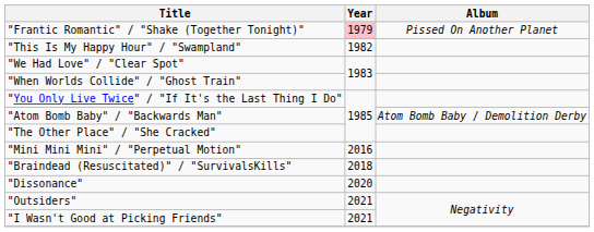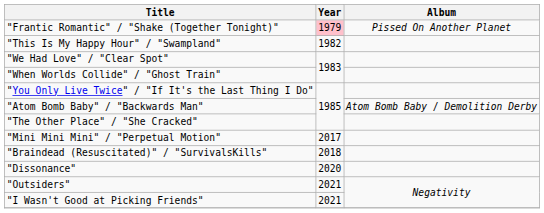 <table class="wikitable" style="text-align:center;">
 <tr>
 <th scope="col">Title</th>
 <th scope="col">Year</th>
 <th scope="col">Album</th>
 </tr>
 <tr>
 <td align="left">"Frantic Romantic" / "Shake (Together Tonight)"</td>
 <td style="background: pink;">1979</td>
 <td><em>Pissed On Another Planet</em></td>
 </tr>
 <tr>
 <td align="left">"This Is My Happy Hour" / "Swampland"</td>
 <td>1982</td>
 <td></td>
 </tr>
 <tr>
 <td align="left">"We Had Love" / "Clear Spot"</td>
 <td rowspan="2">1983</td>
 <td></td>
 </tr>
 <tr>
 <td align="left">"When Worlds Collide" / "Ghost Train"</td>
 <td></td>
 </tr>
 <tr>
 <td align="left">"<a href='#'>You Only Live Twice</a>" / "If It's the Last Thing I Do"</td>
 <td rowspan="3">1985</td>
 <td></td>
 </tr>
 <tr>
 <td align="left">"Atom Bomb Baby" / "Backwards Man"</td>
 <td><em>Atom Bomb Baby</em> / <em>Demolition Derby</em></td>
 </tr>
 <tr>
 <td align="left">"The Other Place" / "She Cracked"</td>
 <td></td>
 </tr>
 <tr>
 <td align="left">"Mini Mini Mini" / "Perpetual Motion"</td>
-<td>2016</td>
+<td>2017</td>
 <td></td>
 </tr>
 <tr>
 <td align="left">"Braindead (Resuscitated)" / "SurvivalsKills"</td>
 <td>2018</td>
 <td></td>
 </tr>
 <tr>
 <td align="left">"Dissonance"</td>
 <td>2020</td>
 <td></td>
 </tr>
 <tr>
 <td align="left">"Outsiders"</td>
 <td>2021</td>
 <td rowspan="2"><em>Negativity</em></td>
 </tr>
 <tr>
 <td align="left">"I Wasn't Good at Picking Friends"</td>
 <td>2021</td>
 </tr>
 <tr>
 </tr>
 </table>
